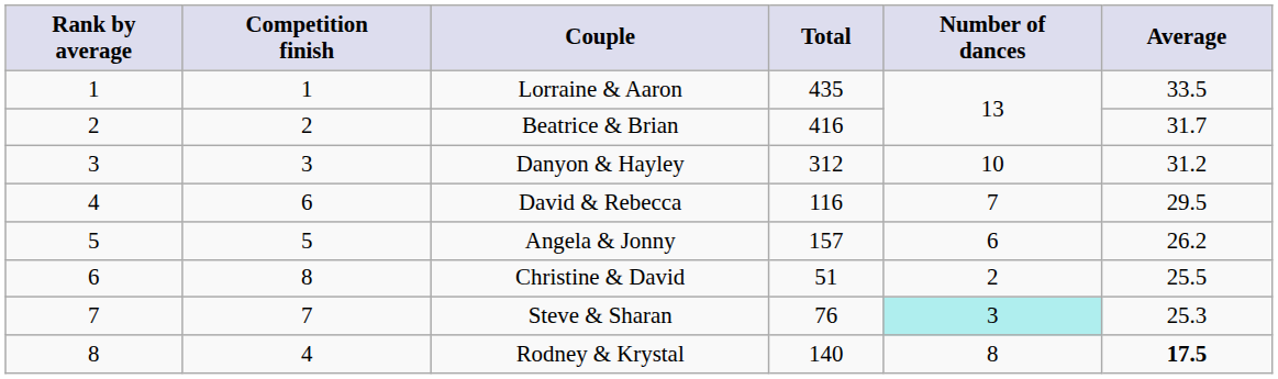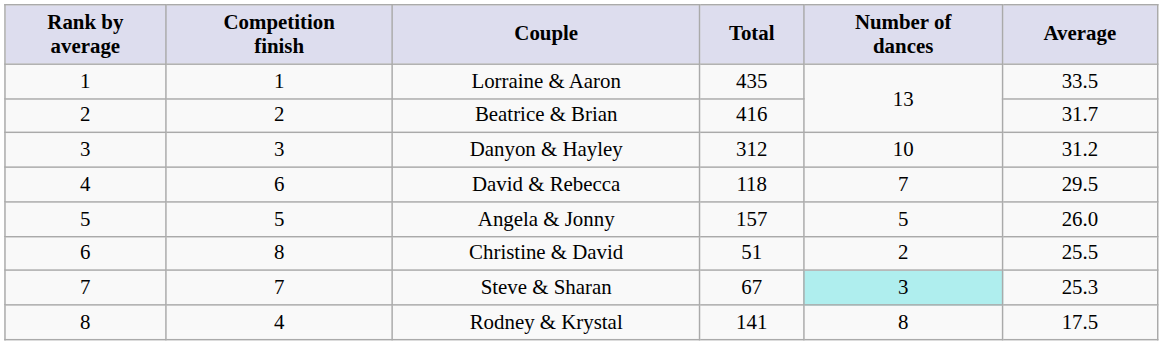 <table class="wikitable sortable" style="font-size:90%; text-align:center; width:90%; margin: 5px;">
 <tr>
 <th style="background:#ddddee;">Rank by<br> average</th>
 <th style="background:#ddddee;">Competition<br> finish</th>
 <th style="background:#ddddee;">Couple</th>
 <th style="background:#ddddee;">Total</th>
 <th style="background:#ddddee;">Number of<br> dances</th>
 <th style="background:#ddddee;">Average</th>
 </tr>
 <tr>
 <td>1</td>
 <td>1</td>
 <td>Lorraine & Aaron</td>
 <td>435</td>
 <td rowspan=2>13</td>
 <td>33.5</td>
 </tr>
 <tr>
 <td>2</td>
 <td>2</td>
 <td>Beatrice & Brian</td>
 <td>416</td>
 <td>31.7</td>
 </tr>
 <tr>
 <td>3</td>
 <td>3</td>
 <td>Danyon & Hayley</td>
 <td>312</td>
 <td>10</td>
 <td>31.2</td>
 </tr>
 <tr>
 <td>4</td>
 <td>6</td>
 <td>David & Rebecca</td>
-<td>116</td>
+<td>118</td>
 <td>7</td>
 <td>29.5</td>
 </tr>
 <tr>
 <td>5</td>
 <td>5</td>
 <td>Angela & Jonny</td>
 <td>157</td>
-<td>6</td>
-<td>26.2</td>
+<td>5</td>
+<td>26.0</td>
 </tr>
 <tr>
 <td>6</td>
 <td>8</td>
 <td>Christine & David</td>
 <td>51</td>
 <td>2</td>
 <td>25.5</td>
 </tr>
 <tr>
 <td>7</td>
 <td>7</td>
 <td>Steve & Sharan</td>
-<td>76</td>
+<td>67</td>
 <td style="background: paleturquoise;">3</td>
 <td>25.3</td>
 </tr>
 <tr>
 <td>8</td>
 <td>4</td>
 <td>Rodney & Krystal</td>
-<td>140</td>
+<td>141</td>
 <td>8</td>
-<td><strong>17.5</strong></td>
+<td>17.5</td>
 </tr>
 </table>
